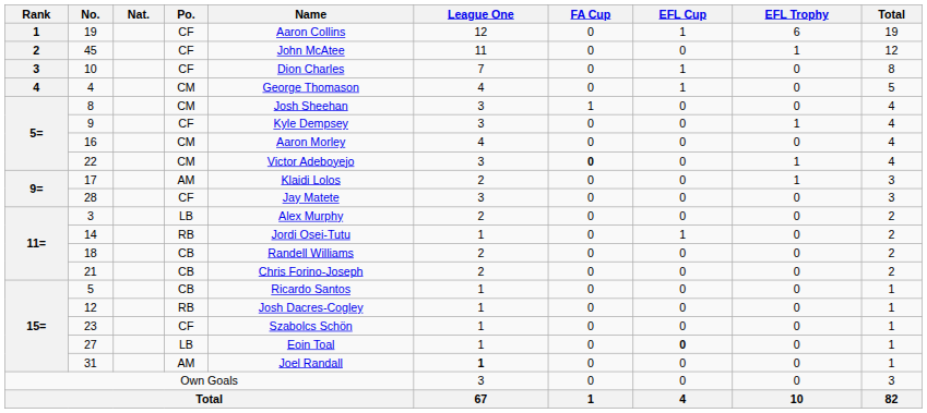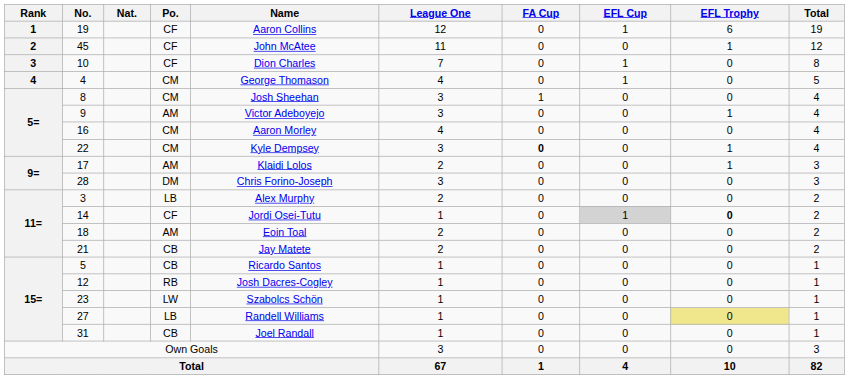 <table class="wikitable" style="text-align:center; font-size:95%; width:95%;">
 <tr>
 <th>Rank</th>
 <th>No.</th>
 <th>Nat.</th>
 <th>Po.</th>
 <th>Name</th>
 <th><a href='#'>League One</a></th>
 <th><a href='#'>FA Cup</a></th>
 <th><a href='#'>EFL Cup</a></th>
 <th><a href='#'>EFL Trophy</a></th>
 <th>Total</th>
 </tr>
 <tr>
 <th rowspan=1>1</th>
 <td>19</td>
 <td></td>
 <td>CF</td>
 <td><a href='#'>Aaron Collins</a></td>
 <td>12</td>
 <td>0</td>
 <td>1</td>
 <td>6</td>
 <td>19</td>
 </tr>
 <tr>
 <th rowspan=1>2</th>
 <td>45</td>
 <td></td>
 <td>CF</td>
 <td><a href='#'>John McAtee</a></td>
 <td>11</td>
 <td>0</td>
 <td>0</td>
 <td>1</td>
 <td>12</td>
 </tr>
 <tr>
 <th rowspan=1>3</th>
 <td>10</td>
 <td></td>
 <td>CF</td>
 <td><a href='#'>Dion Charles</a></td>
 <td>7</td>
 <td>0</td>
 <td>1</td>
 <td>0</td>
 <td>8</td>
 </tr>
 <tr>
 <th rowspan=1>4</th>
 <td>4</td>
 <td></td>
 <td>CM</td>
 <td><a href='#'>George Thomason</a></td>
 <td>4</td>
 <td>0</td>
 <td>1</td>
 <td>0</td>
 <td>5</td>
 </tr>
 <tr>
 <th rowspan=4>5=</th>
 <td>8</td>
 <td></td>
 <td>CM</td>
 <td><a href='#'>Josh Sheehan</a></td>
 <td>3</td>
 <td>1</td>
 <td>0</td>
 <td>0</td>
 <td>4</td>
 </tr>
 <tr>
 <td>9</td>
 <td></td>
-<td>CF</td>
-<td><a href='#'>Kyle Dempsey</a></td>
+<td>AM</td>
+<td><a href='#'>Victor Adeboyejo</a></td>
 <td>3</td>
 <td>0</td>
 <td>0</td>
 <td>1</td>
 <td>4</td>
 </tr>
 <tr>
 <td>16</td>
 <td></td>
 <td>CM</td>
 <td><a href='#'>Aaron Morley</a></td>
 <td>4</td>
 <td>0</td>
 <td>0</td>
 <td>0</td>
 <td>4</td>
 </tr>
 <tr>
 <td>22</td>
 <td></td>
 <td>CM</td>
-<td><a href='#'>Victor Adeboyejo</a></td>
+<td><a href='#'>Kyle Dempsey</a></td>
 <td>3</td>
 <td><strong>0</strong></td>
 <td>0</td>
 <td>1</td>
 <td>4</td>
 </tr>
 <tr>
 <th rowspan=2>9=</th>
 <td>17</td>
 <td></td>
 <td>AM</td>
 <td><a href='#'>Klaidi Lolos</a></td>
 <td>2</td>
 <td>0</td>
 <td>0</td>
 <td>1</td>
 <td>3</td>
 </tr>
 <tr>
 <td>28</td>
 <td></td>
-<td>CF</td>
-<td><a href='#'>Jay Matete</a></td>
+<td>DM</td>
+<td><a href='#'>Chris Forino-Joseph</a></td>
 <td>3</td>
 <td>0</td>
 <td>0</td>
 <td>0</td>
 <td>3</td>
 </tr>
 <tr>
 <th rowspan=4>11=</th>
 <td>3</td>
 <td></td>
 <td>LB</td>
 <td><a href='#'>Alex Murphy</a></td>
 <td>2</td>
 <td>0</td>
 <td>0</td>
 <td>0</td>
 <td>2</td>
 </tr>
 <tr>
 <td>14</td>
 <td></td>
-<td>RB</td>
+<td>CF</td>
 <td><a href='#'>Jordi Osei-Tutu</a></td>
 <td>1</td>
 <td>0</td>
-<td>1</td>
-<td>0</td>
+<td style="background: lightgrey;">1</td>
+<td><strong>0</strong></td>
 <td>2</td>
 </tr>
 <tr>
 <td>18</td>
 <td></td>
-<td>CB</td>
-<td><a href='#'>Randell Williams</a></td>
+<td>AM</td>
+<td><a href='#'>Eoin Toal</a></td>
 <td>2</td>
 <td>0</td>
 <td>0</td>
 <td>0</td>
 <td>2</td>
 </tr>
 <tr>
 <td>21</td>
 <td></td>
 <td>CB</td>
-<td><a href='#'>Chris Forino-Joseph</a></td>
+<td><a href='#'>Jay Matete</a></td>
 <td>2</td>
 <td>0</td>
 <td>0</td>
 <td>0</td>
 <td>2</td>
 </tr>
 <tr>
 <th rowspan=5>15=</th>
 <td>5</td>
 <td></td>
 <td>CB</td>
 <td><a href='#'>Ricardo Santos</a></td>
 <td>1</td>
 <td>0</td>
 <td>0</td>
 <td>0</td>
 <td>1</td>
 </tr>
 <tr>
 <td>12</td>
 <td></td>
 <td>RB</td>
 <td><a href='#'>Josh Dacres-Cogley</a></td>
 <td>1</td>
 <td>0</td>
 <td>0</td>
 <td>0</td>
 <td>1</td>
 </tr>
 <tr>
 <td>23</td>
 <td></td>
-<td>CF</td>
+<td>LW</td>
 <td><a href='#'>Szabolcs Schön</a></td>
 <td>1</td>
 <td>0</td>
 <td>0</td>
 <td>0</td>
 <td>1</td>
 </tr>
 <tr>
 <td>27</td>
 <td></td>
 <td>LB</td>
-<td><a href='#'>Eoin Toal</a></td>
+<td><a href='#'>Randell Williams</a></td>
 <td>1</td>
 <td>0</td>
-<td><strong>0</strong></td>
 <td>0</td>
+<td style="background: khaki;">0</td>
 <td>1</td>
 </tr>
 <tr>
 <td>31</td>
 <td></td>
-<td>AM</td>
+<td>CB</td>
 <td><a href='#'>Joel Randall</a></td>
-<td><strong>1</strong></td>
+<td>1</td>
 <td>0</td>
 <td>0</td>
 <td>0</td>
 <td>1</td>
 </tr>
 <tr>
 <td colspan=5>Own Goals</td>
 <td>3</td>
 <td>0</td>
 <td>0</td>
 <td>0</td>
 <td>3</td>
 </tr>
 <tr>
 <th colspan=5>Total</th>
 <th>67</th>
 <th>1</th>
 <th>4</th>
 <th>10</th>
 <th>82</th>
 </tr>
 </table>
